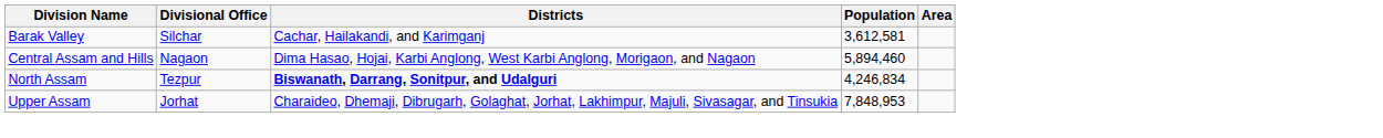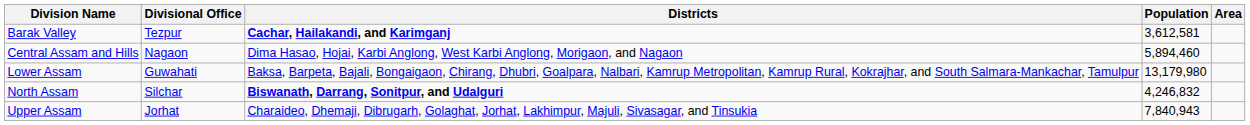 <table class="wikitable sortable" style="font-size:86%">
 <tr>
 <th>Division Name</th>
 <th>Divisional Office</th>
 <th>Districts</th>
 <th>Population</th>
 <th>Area</th>
 </tr>
 <tr>
 <td><a href='#'>Barak Valley</a></td>
-<td><a href='#'>Silchar</a></td>
-<td><a href='#'>Cachar</a>, <a href='#'>Hailakandi</a>, and <a href='#'>Karimganj</a></td>
+<td><a href='#'>Tezpur</a></td>
+<td><strong><a href='#'>Cachar</a>, <a href='#'>Hailakandi</a>, and <a href='#'>Karimganj</a></strong></td>
 <td>3,612,581</td>
 <td></td>
 </tr>
 <tr>
 <td><a href='#'>Central Assam and Hills</a></td>
 <td><a href='#'>Nagaon</a></td>
 <td><a href='#'>Dima Hasao</a>, <a href='#'>Hojai</a>, <a href='#'>Karbi Anglong</a>, <a href='#'>West Karbi Anglong</a>, <a href='#'>Morigaon</a>, and <a href='#'>Nagaon</a></td>
 <td>5,894,460</td>
 <td></td>
 </tr>
 <tr>
+<td><a href='#'>Lower Assam</a></td>
+<td><a href='#'>Guwahati</a></td>
+<td><a href='#'>Baksa</a>, <a href='#'>Barpeta</a>, <a href='#'>Bajali</a>, <a href='#'>Bongaigaon</a>,  <a href='#'>Chirang</a>, <a href='#'>Dhubri</a>, <a href='#'>Goalpara</a>, <a href='#'>Nalbari</a>, <a href='#'>Kamrup Metropolitan</a>, <a href='#'>Kamrup Rural</a>, <a href='#'>Kokrajhar</a>, and <a href='#'>South Salmara-Mankachar</a>, <a href='#'>Tamulpur</a></td>
+<td>13,179,980</td>
+<td></td>
+</tr>
+<tr>
 <td><a href='#'>North Assam</a></td>
-<td><a href='#'>Tezpur</a></td>
+<td><a href='#'>Silchar</a></td>
 <td><strong><a href='#'>Biswanath</a>, <a href='#'>Darrang</a>, <a href='#'>Sonitpur</a>, and <a href='#'>Udalguri</a></strong></td>
-<td>4,246,834</td>
+<td>4,246,832</td>
 <td></td>
 </tr>
 <tr>
 <td><a href='#'>Upper Assam</a></td>
 <td><a href='#'>Jorhat</a></td>
 <td><a href='#'>Charaideo</a>, <a href='#'>Dhemaji</a>, <a href='#'>Dibrugarh</a>, <a href='#'>Golaghat</a>, <a href='#'>Jorhat</a>, <a href='#'>Lakhimpur</a>, <a href='#'>Majuli</a>, <a href='#'>Sivasagar</a>, and <a href='#'>Tinsukia</a></td>
-<td>7,848,953</td>
+<td>7,840,943</td>
 <td></td>
 </tr>
 </table>
